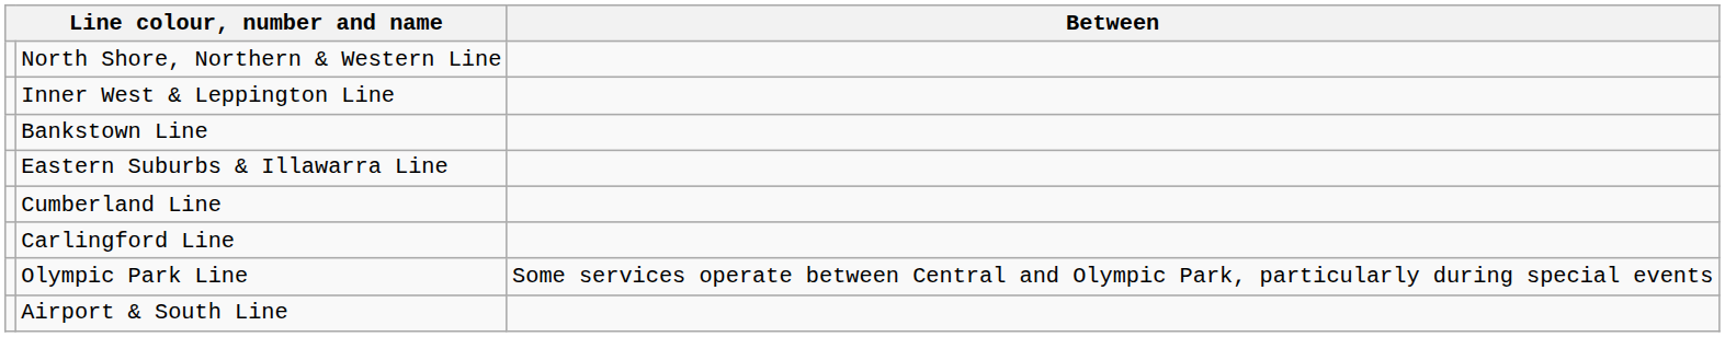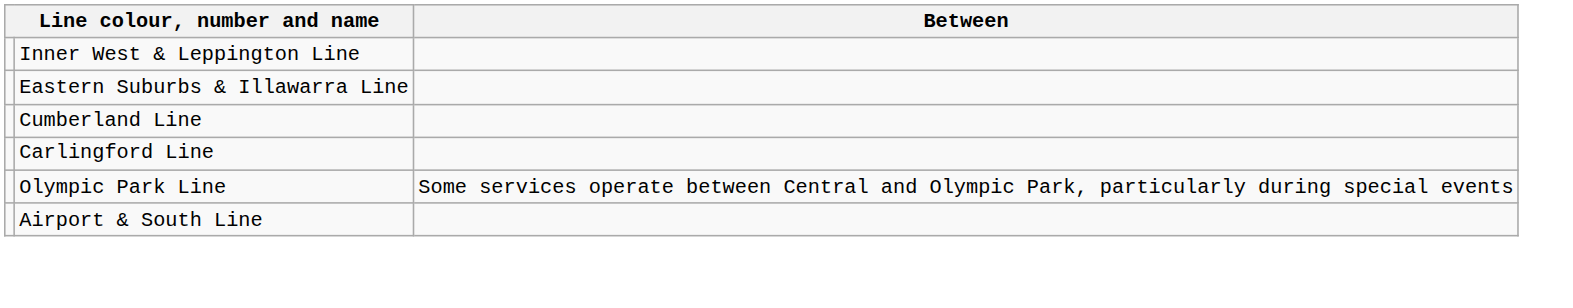 <table class="wikitable">
 <tr>
 <th colspan="2">Line colour, number and name</th>
 <th>Between</th>
 </tr>
 <tr>
 <td></td>
-<td>North Shore, Northern & Western Line</td>
-<td><br></td>
-</tr>
-<tr>
-<td></td>
 <td>Inner West & Leppington Line</td>
-<td></td>
-</tr>
-<tr>
-<td></td>
-<td>Bankstown Line</td>
 <td></td>
 </tr>
 <tr>
 <td></td>
 <td>Eastern Suburbs & Illawarra Line</td>
 <td></td>
 </tr>
 <tr>
 <td></td>
 <td>Cumberland Line</td>
 <td></td>
 </tr>
 <tr>
 <td></td>
 <td>Carlingford Line</td>
 <td></td>
 </tr>
 <tr>
 <td></td>
 <td>Olympic Park Line</td>
 <td> Some services operate between Central and Olympic Park, particularly during special events</td>
 </tr>
 <tr>
 <td></td>
 <td>Airport & South Line</td>
 <td></td>
 </tr>
 </table>
